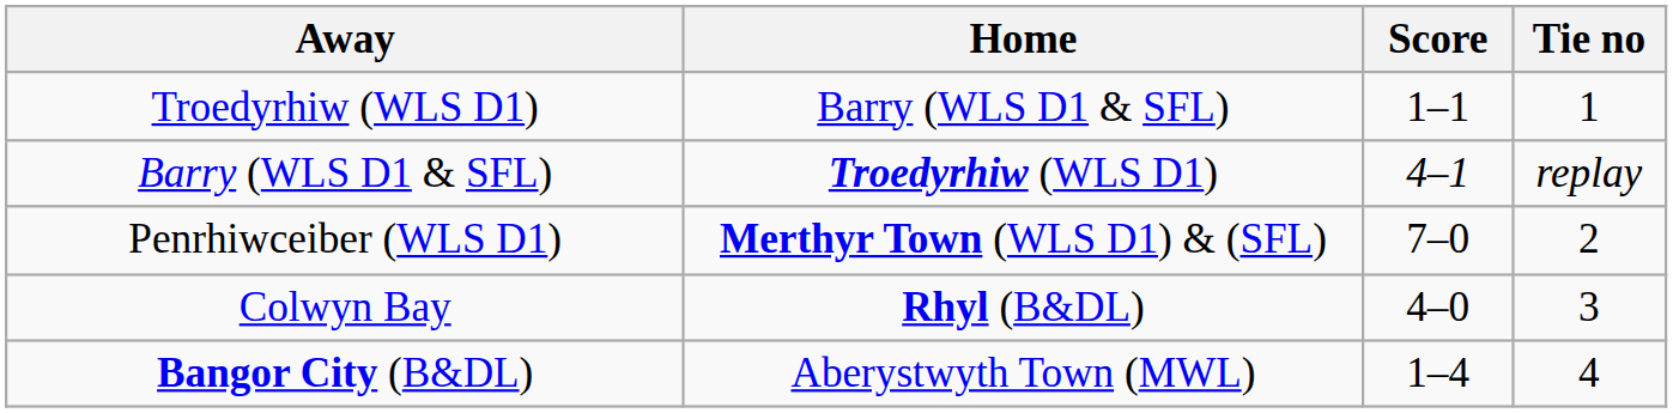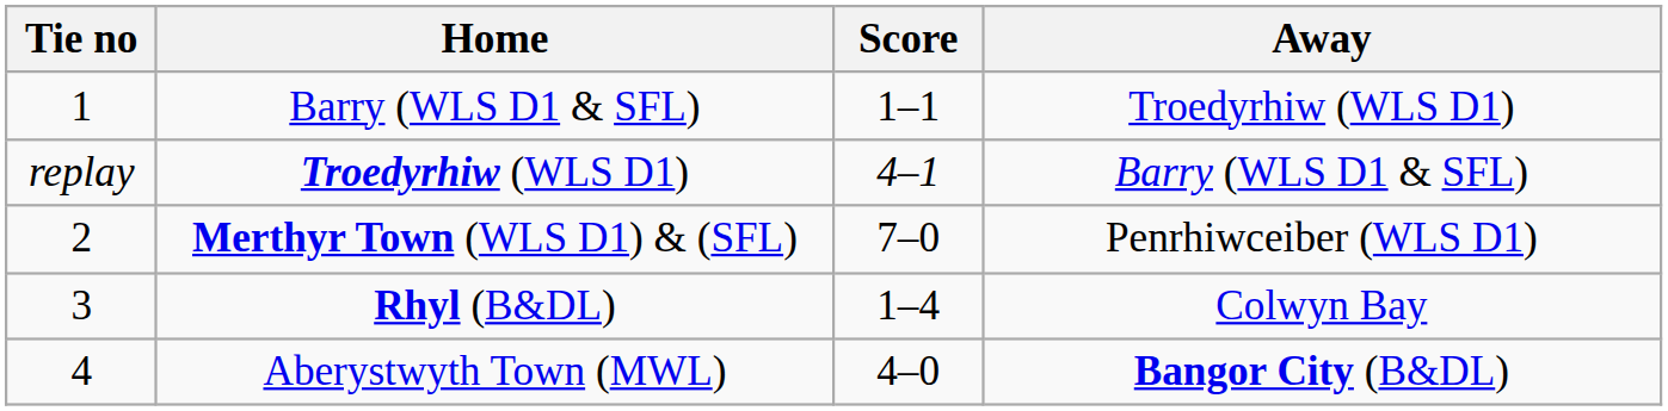 <table class="wikitable" style="text-align:center">
 <tr>
-<th width=250>Away</th>
+<th width=50>Tie no</th>
 <th width=250>Home</th>
 <th width=50>Score</th>
-<th width=50>Tie no</th>
+<th width=250>Away</th>
 </tr>
 <tr>
-<td><a href='#'>Troedyrhiw</a> (<a href='#'>WLS D1</a>)</td>
+<td>1</td>
 <td><a href='#'>Barry</a> (<a href='#'>WLS D1</a> & <a href='#'>SFL</a>)</td>
 <td>1–1</td>
-<td>1</td>
+<td><a href='#'>Troedyrhiw</a> (<a href='#'>WLS D1</a>)</td>
 </tr>
 <tr>
-<td><em><a href='#'>Barry</a> </em>(<a href='#'>WLS D1</a> & <a href='#'>SFL</a>)</td>
+<td><em>replay</em></td>
 <td><strong><em><a href='#'>Troedyrhiw</a></em></strong> (<a href='#'>WLS D1</a>)</td>
 <td><em>4–1</em></td>
-<td><em>replay</em></td>
+<td><em><a href='#'>Barry</a> </em>(<a href='#'>WLS D1</a> & <a href='#'>SFL</a>)</td>
 </tr>
 <tr>
-<td>Penrhiwceiber (<a href='#'>WLS D1</a>)</td>
+<td>2</td>
 <td><strong><a href='#'>Merthyr Town</a></strong> (<a href='#'>WLS D1</a>) & (<a href='#'>SFL</a>)</td>
 <td>7–0</td>
-<td>2</td>
+<td>Penrhiwceiber (<a href='#'>WLS D1</a>)</td>
 </tr>
 <tr>
+<td>3</td>
+<td><strong><a href='#'>Rhyl</a></strong> (<a href='#'>B&DL</a>)</td>
+<td>1–4</td>
 <td><a href='#'>Colwyn Bay</a></td>
-<td><strong><a href='#'>Rhyl</a></strong> (<a href='#'>B&DL</a>)</td>
-<td>4–0</td>
-<td>3</td>
 </tr>
 <tr>
+<td>4</td>
+<td><a href='#'>Aberystwyth Town</a> (<a href='#'>MWL</a>)</td>
+<td>4–0</td>
 <td><strong><a href='#'>Bangor City</a></strong> (<a href='#'>B&DL</a>)</td>
-<td><a href='#'>Aberystwyth Town</a> (<a href='#'>MWL</a>)</td>
-<td>1–4</td>
-<td>4</td>
 </tr>
 </table>
